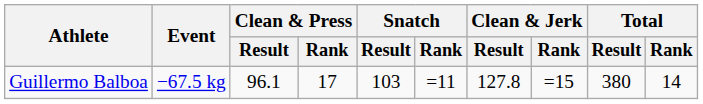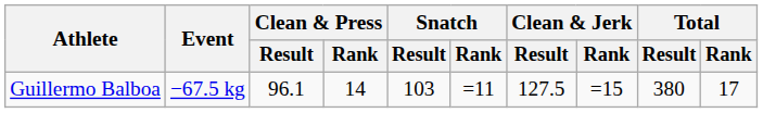 <table class=wikitable style=font-size:90%;text-align:center>
 <tr>
 <th rowspan=2>Athlete</th>
 <th rowspan=2>Event</th>
 <th colspan=2>Clean & Press</th>
 <th colspan=2>Snatch</th>
 <th colspan=2>Clean & Jerk</th>
 <th colspan=2>Total</th>
 </tr>
 <tr style=font-size:95%>
 <th>Result</th>
 <th>Rank</th>
 <th>Result</th>
 <th>Rank</th>
 <th>Result</th>
 <th>Rank</th>
 <th>Result</th>
 <th>Rank</th>
 </tr>
 <tr align=center>
 <td align=left><a href='#'>Guillermo Balboa</a></td>
 <td align=left><a href='#'>−67.5 kg</a></td>
 <td>96.1</td>
-<td>17</td>
+<td>14</td>
 <td>103</td>
 <td>=11</td>
-<td>127.8</td>
+<td>127.5</td>
 <td>=15</td>
 <td>380</td>
-<td>14</td>
+<td>17</td>
 </tr>
 </table>
